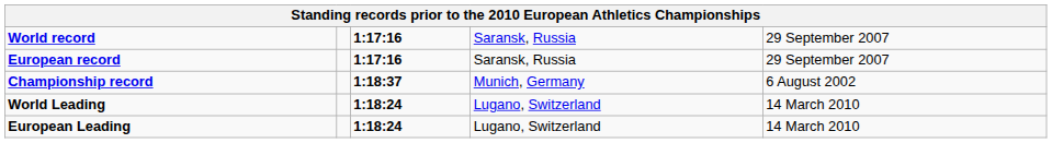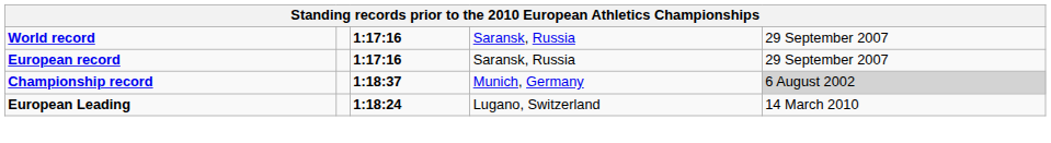 <table class="wikitable" width=75%>
 <tr>
 <th colspan="5">Standing records prior to the 2010 European Athletics Championships</th>
 </tr>
 <tr>
 <td><strong><a href='#'>World record</a></strong></td>
 <td></td>
 <td><strong>1:17:16</strong></td>
 <td><a href='#'>Saransk</a>, <a href='#'>Russia</a></td>
 <td>29 September 2007</td>
 </tr>
 <tr>
 <td><strong><a href='#'>European record</a></strong></td>
 <td></td>
 <td><strong>1:17:16</strong></td>
 <td>Saransk, Russia</td>
 <td>29 September 2007</td>
 </tr>
 <tr>
 <td><strong><a href='#'>Championship record</a></strong></td>
 <td></td>
 <td><strong>1:18:37</strong></td>
 <td><a href='#'>Munich</a>, <a href='#'>Germany</a></td>
-<td>6 August 2002</td>
-</tr>
-<tr>
-<td><strong>World Leading</strong></td>
-<td></td>
-<td><strong>1:18:24</strong></td>
-<td><a href='#'>Lugano</a>, <a href='#'>Switzerland</a></td>
-<td>14 March 2010</td>
+<td style="background: lightgrey;">6 August 2002</td>
 </tr>
 <tr>
 <td><strong>European Leading</strong></td>
 <td></td>
 <td><strong>1:18:24</strong></td>
 <td>Lugano, Switzerland</td>
 <td>14 March 2010</td>
 </tr>
 </table>
